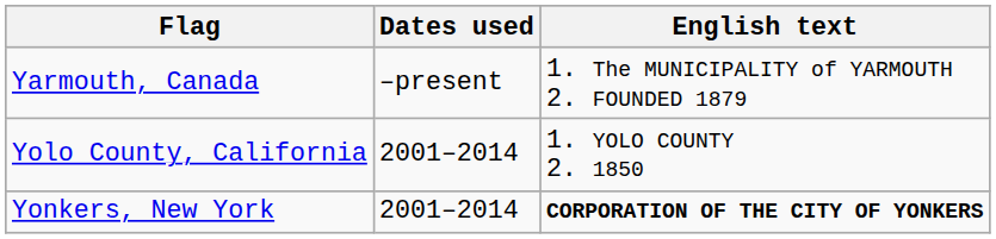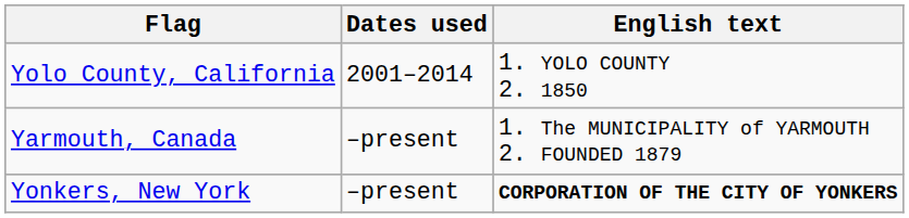 <table class="wikitable sortable">
 <tr>
 <th>Flag</th>
 <th>Dates used</th>
 <th>English text</th>
 </tr>
 <tr>
+<td> <a href='#'>Yolo County, California</a></td>
+<td>2001–2014</td>
+<td>1. <small>YOLO COUNTY</small><br>2. <small>1850</small></td>
+</tr>
+<tr>
 <td> <a href='#'>Yarmouth, Canada</a></td>
 <td>–present</td>
 <td>1. <small>The MUNICIPALITY of YARMOUTH</small><br>2. <small>FOUNDED 1879</small></td>
 </tr>
 <tr>
-<td> <a href='#'>Yolo County, California</a></td>
-<td>2001–2014</td>
-<td>1. <small>YOLO COUNTY</small><br>2. <small>1850</small></td>
-</tr>
-<tr>
 <td> <a href='#'>Yonkers, New York</a></td>
-<td>2001–2014</td>
+<td>–present</td>
 <td><strong><small>CORPORATION OF THE CITY OF YONKERS</small></strong></td>
 </tr>
 </table>
